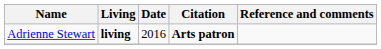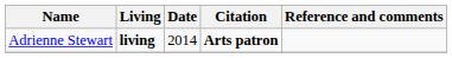 <table class="wikitable sortable" style="text-align: left">
 <tr>
 <th>Name</th>
 <th>Living</th>
 <th>Date</th>
 <th>Citation</th>
 <th>Reference and comments</th>
 </tr>
 <tr>
 <td><a href='#'>Adrienne Stewart</a></td>
 <td><strong>living</strong></td>
-<td>2016</td>
+<td>2014</td>
 <td><strong>Arts patron</strong></td>
 <td></td>
 </tr>
 <tr>
 </tr>
 </table>
